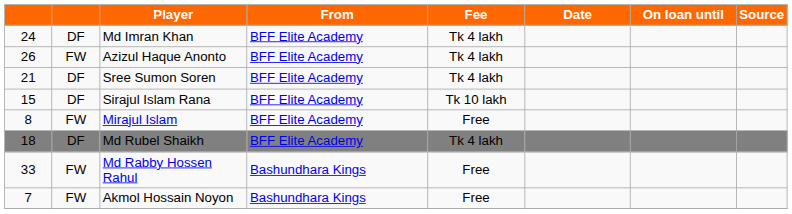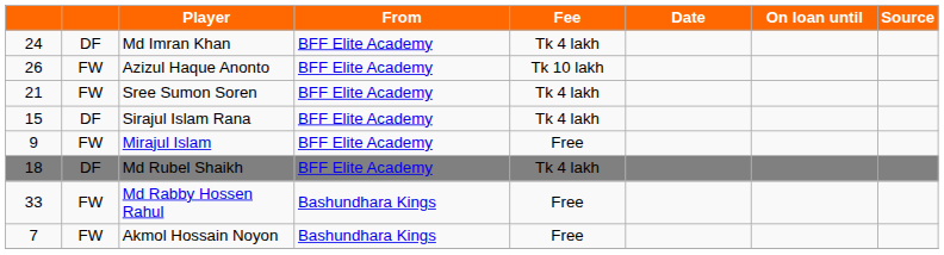 <table class="wikitable plainrowheaders sortable" style="text-align:center">
 <tr>
 <th style="background:#FF6701; color:white; width:50px;"></th>
 <th style="background:#FF6701; color:white; width:50px;"></th>
 <th style="background:#FF6701; color:white; width:170px;">Player</th>
 <th style="background:#FF6701; color:white; width:210px">From</th>
 <th style="background:#FF6701; color:white; width:110px;">Fee</th>
 <th style="background:#FF6701; color:white; width:120px;">Date</th>
 <th style="background:#FF6701; color:white; width:120px;">On loan until</th>
 <th style="background:#FF6701; color:white; width:20px;">Source</th>
 </tr>
 <tr>
 <td align="center">24</td>
 <td align="center">DF</td>
 <td align="left">Md Imran Khan</td>
 <td align="left"><a href='#'>BFF Elite Academy</a></td>
 <td align="center">Tk 4 lakh</td>
 <td></td>
 <td></td>
 <td></td>
 </tr>
 <tr>
 <td align="center">26</td>
 <td align="center">FW</td>
 <td align="left">Azizul Haque Anonto</td>
 <td align="left"><a href='#'>BFF Elite Academy</a></td>
-<td align="center">Tk 4 lakh</td>
+<td align="center">Tk 10 lakh</td>
 <td></td>
 <td></td>
 <td></td>
 </tr>
 <tr>
 <td align="center">21</td>
-<td align="center">DF</td>
+<td align="center">FW</td>
 <td align="left">Sree Sumon Soren</td>
 <td align="left"><a href='#'>BFF Elite Academy</a></td>
 <td align="center">Tk 4 lakh</td>
 <td></td>
 <td></td>
 <td></td>
 </tr>
 <tr>
 <td align="center">15</td>
 <td align="center">DF</td>
 <td align="left">Sirajul Islam Rana</td>
 <td align="left"><a href='#'>BFF Elite Academy</a></td>
-<td align="center">Tk 10 lakh</td>
+<td align="center">Tk 4 lakh</td>
 <td></td>
 <td></td>
 <td></td>
 </tr>
 <tr>
-<td align="center">8</td>
+<td align="center">9</td>
 <td align="center">FW</td>
 <td align="left"><a href='#'>Mirajul Islam</a></td>
 <td align="left"><a href='#'>BFF Elite Academy</a></td>
 <td align="center">Free</td>
 <td></td>
 <td></td>
 <td></td>
 </tr>
 <tr style="background:grey;">
 <td align="center">18</td>
 <td align="center">DF</td>
 <td align="left">Md Rubel Shaikh</td>
 <td align="left"><a href='#'>BFF Elite Academy</a></td>
 <td align="center">Tk 4 lakh</td>
 <td></td>
 <td></td>
 <td></td>
 </tr>
 <tr>
 <td align="center">33</td>
 <td align="center">FW</td>
 <td align="left"><a href='#'>Md Rabby Hossen Rahul</a></td>
 <td align="left"><a href='#'>Bashundhara Kings</a></td>
 <td align="center">Free</td>
 <td></td>
 <td></td>
 <td></td>
 </tr>
 <tr>
 <td align="center">7</td>
 <td align="center">FW</td>
 <td align="left">Akmol Hossain Noyon</td>
 <td align="left"><a href='#'>Bashundhara Kings</a></td>
 <td align="center">Free</td>
 <td></td>
 <td></td>
 <td></td>
 </tr>
 <tr>
 </tr>
 </table>
